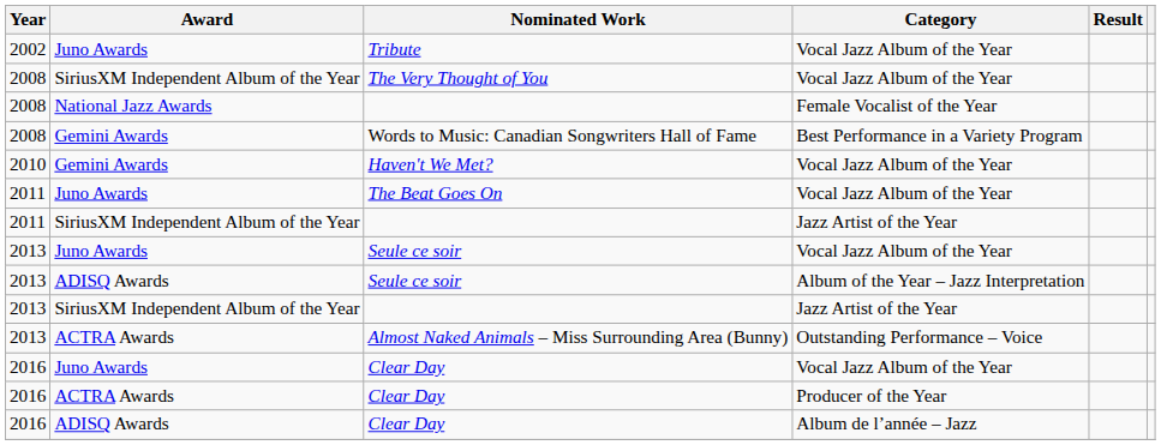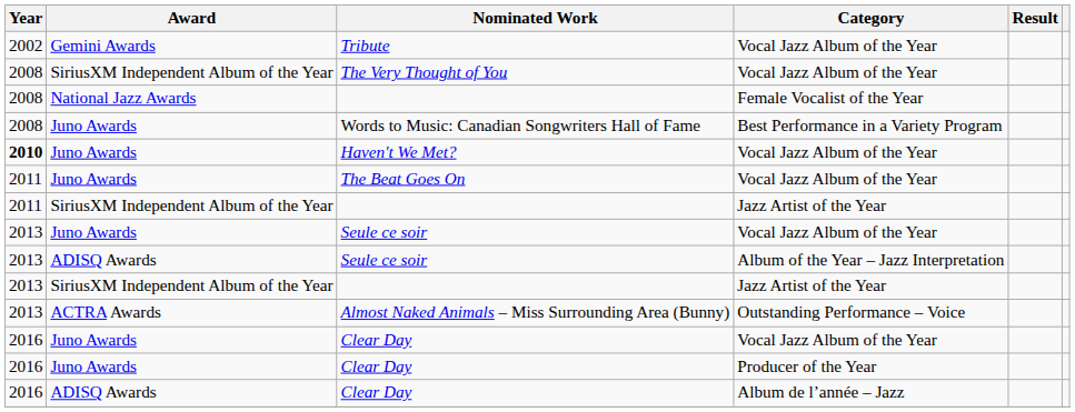 <table class="wikitable sortable">
 <tr>
 <th>Year</th>
 <th>Award</th>
 <th>Nominated Work</th>
 <th>Category</th>
 <th>Result</th>
 <th class="unsortable"></th>
 </tr>
 <tr>
 <td>2002</td>
-<td><a href='#'>Juno Awards</a></td>
+<td><a href='#'>Gemini Awards</a></td>
 <td><em><a href='#'>Tribute</a></em></td>
 <td>Vocal Jazz Album of the Year</td>
 <td></td>
 <td style="text-align:center;"></td>
 </tr>
 <tr>
 <td>2008</td>
 <td>SiriusXM Independent Album of the Year</td>
 <td><em><a href='#'>The Very Thought of You</a></em></td>
 <td>Vocal Jazz Album of the Year</td>
 <td></td>
 <td style="text-align:center;"></td>
 </tr>
 <tr>
 <td>2008</td>
 <td><a href='#'>National Jazz Awards</a></td>
 <td></td>
 <td>Female Vocalist of the Year</td>
 <td></td>
 <td style="text-align:center;"></td>
 </tr>
 <tr>
 <td>2008</td>
-<td><a href='#'>Gemini Awards</a></td>
+<td><a href='#'>Juno Awards</a></td>
 <td>Words to Music: Canadian Songwriters Hall of Fame</td>
 <td>Best Performance in a Variety Program</td>
 <td></td>
 <td style="text-align:center;"></td>
 </tr>
 <tr>
-<td>2010</td>
-<td><a href='#'>Gemini Awards</a></td>
+<td><strong>2010</strong></td>
+<td><a href='#'>Juno Awards</a></td>
 <td><em><a href='#'>Haven't We Met?</a></em></td>
 <td>Vocal Jazz Album of the Year</td>
 <td></td>
 <td style="text-align:center;"></td>
 </tr>
 <tr>
 <td>2011</td>
 <td><a href='#'>Juno Awards</a></td>
 <td><em><a href='#'>The Beat Goes On</a></em></td>
 <td>Vocal Jazz Album of the Year</td>
 <td></td>
 <td style="text-align:center;"></td>
 </tr>
 <tr>
 <td>2011</td>
 <td>SiriusXM Independent Album of the Year</td>
 <td></td>
 <td>Jazz Artist of the Year</td>
 <td></td>
 <td style="text-align:center;"></td>
 </tr>
 <tr>
 <td>2013</td>
 <td><a href='#'>Juno Awards</a></td>
 <td><em><a href='#'>Seule ce soir</a></em></td>
 <td>Vocal Jazz Album of the Year</td>
 <td></td>
 <td style="text-align:center;"></td>
 </tr>
 <tr>
 <td>2013</td>
 <td><a href='#'>ADISQ</a> Awards</td>
 <td><em><a href='#'>Seule ce soir</a></em></td>
 <td>Album of the Year –  Jazz Interpretation</td>
 <td></td>
 <td style="text-align:center;"></td>
 </tr>
 <tr>
 <td>2013</td>
 <td>SiriusXM Independent Album of the Year</td>
 <td></td>
 <td>Jazz Artist of the Year</td>
 <td></td>
 <td style="text-align:center;"></td>
 </tr>
 <tr>
 <td>2013</td>
 <td><a href='#'>ACTRA</a> Awards</td>
 <td><em><a href='#'>Almost Naked Animals</a></em> – Miss Surrounding Area (Bunny)</td>
 <td>Outstanding Performance – Voice</td>
 <td></td>
 <td style="text-align:center;"></td>
 </tr>
 <tr>
 <td>2016</td>
 <td><a href='#'>Juno Awards</a></td>
 <td><em><a href='#'>Clear Day</a></em></td>
 <td>Vocal Jazz Album of the Year</td>
 <td></td>
 <td style="text-align:center;"></td>
 </tr>
 <tr>
 <td>2016</td>
-<td><a href='#'>ACTRA</a> Awards</td>
+<td><a href='#'>Juno Awards</a></td>
 <td><em><a href='#'>Clear Day</a></em></td>
 <td>Producer of the Year</td>
 <td></td>
 <td style="text-align:center;"></td>
 </tr>
 <tr>
 <td>2016</td>
 <td><a href='#'>ADISQ</a> Awards</td>
 <td><em><a href='#'>Clear Day</a></em></td>
 <td>Album de l’année – Jazz</td>
 <td></td>
 <td style="text-align:center;"></td>
 </tr>
 <tr>
 </tr>
 </table>
